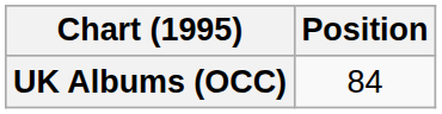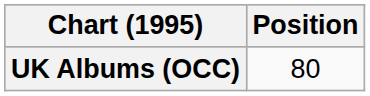 <table class="wikitable plainrowheaders" style="text-align:center">
 <tr>
 <th scope="col">Chart (1995)</th>
 <th scope="col">Position</th>
 </tr>
 <tr>
 <th scope="row">UK Albums (OCC)</th>
-<td>84</td>
+<td>80</td>
 </tr>
 </table>
